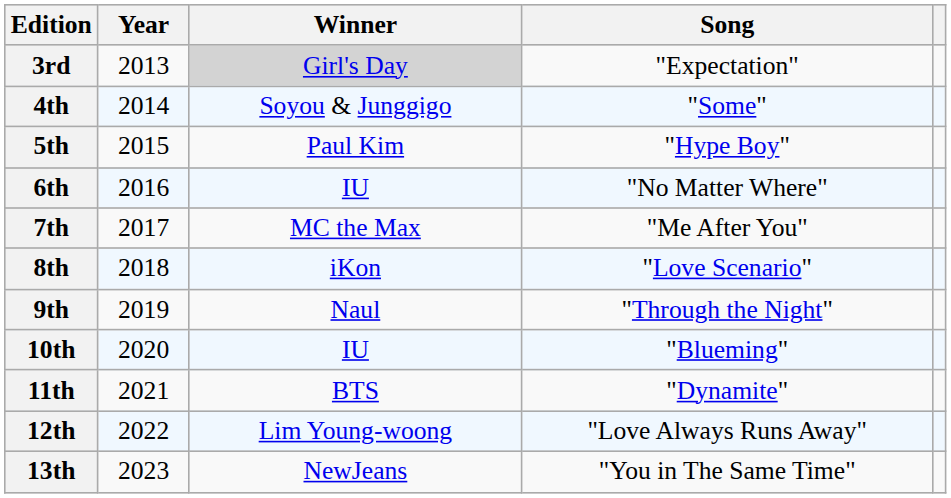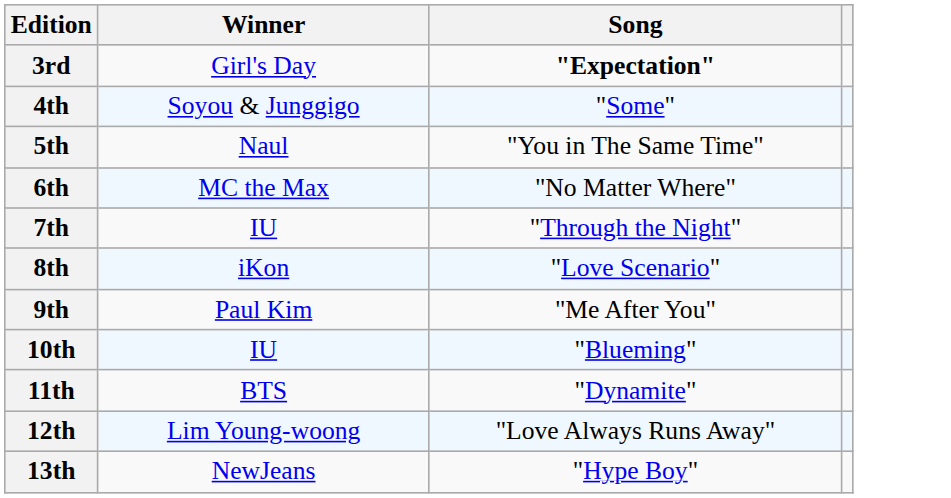 <table class="wikitable plainrowheaders" style="text-align: center">
 <tr>
 <th scope="col" width="50">Edition</th>
-<th scope="col" width="50">Year</th>
 <th scope="col" width="200">Winner</th>
 <th scope="col" width="250">Song</th>
 <th scope="col"></th>
 </tr>
 <tr>
 <th scope="row">3rd</th>
-<td>2013</td>
-<td style="background: lightgrey;"><a href='#'>Girl's Day</a></td>
-<td>"Expectation"</td>
+<td><a href='#'>Girl's Day</a></td>
+<td><strong>"Expectation"</strong></td>
 <td></td>
 </tr>
 <tr style="background:#F0F8FF">
 <th scope="row" style="text-align:center">4th</th>
-<td>2014</td>
 <td><a href='#'>Soyou</a> & <a href='#'>Junggigo</a></td>
 <td>"<a href='#'>Some</a>"</td>
 <td></td>
 </tr>
 <tr>
 <th scope="row" style="text-align:center">5th</th>
-<td>2015</td>
-<td><a href='#'>Paul Kim</a></td>
-<td>"<a href='#'>Hype Boy</a>"</td>
+<td><a href='#'>Naul</a></td>
+<td>"You in The Same Time"</td>
 <td></td>
 </tr>
 <tr style="background:#F0F8FF">
 <th scope="row" style="text-align:center">6th</th>
-<td>2016</td>
-<td><a href='#'>IU</a></td>
+<td><a href='#'>MC the Max</a></td>
 <td>"No Matter Where"</td>
 <td></td>
 </tr>
 <tr>
 <th scope="row" style="text-align:center">7th</th>
-<td>2017</td>
-<td><a href='#'>MC the Max</a></td>
-<td>"Me After You"</td>
+<td><a href='#'>IU</a></td>
+<td>"<a href='#'>Through the Night</a>"</td>
 <td></td>
 </tr>
 <tr style="background:#F0F8FF">
 <th scope="row" style="text-align:center">8th</th>
-<td>2018</td>
 <td><a href='#'>iKon</a></td>
 <td>"<a href='#'>Love Scenario</a>"</td>
 <td></td>
 </tr>
 <tr>
 <th scope="row" style="text-align:center">9th</th>
-<td>2019</td>
-<td><a href='#'>Naul</a></td>
-<td>"<a href='#'>Through the Night</a>"</td>
+<td><a href='#'>Paul Kim</a></td>
+<td>"Me After You"</td>
 <td></td>
 </tr>
 <tr style="background:#F0F8FF">
 <th scope="row" style="text-align:center">10th</th>
-<td>2020</td>
 <td><a href='#'>IU</a></td>
 <td>"<a href='#'>Blueming</a>"</td>
 <td></td>
 </tr>
 <tr>
 <th scope="row" style="text-align:center">11th</th>
-<td>2021</td>
 <td><a href='#'>BTS</a></td>
 <td>"<a href='#'>Dynamite</a>"</td>
 <td></td>
 </tr>
 <tr style="background:#F0F8FF">
 <th scope="row" style="text-align:center">12th</th>
-<td>2022</td>
 <td><a href='#'>Lim Young-woong</a></td>
 <td>"Love Always Runs Away"</td>
 <td></td>
 </tr>
 <tr>
 <th scope="row" style="text-align:center">13th</th>
-<td>2023</td>
 <td><a href='#'>NewJeans</a></td>
-<td>"You in The Same Time"</td>
+<td>"<a href='#'>Hype Boy</a>"</td>
 <td></td>
 </tr>
 </table>
